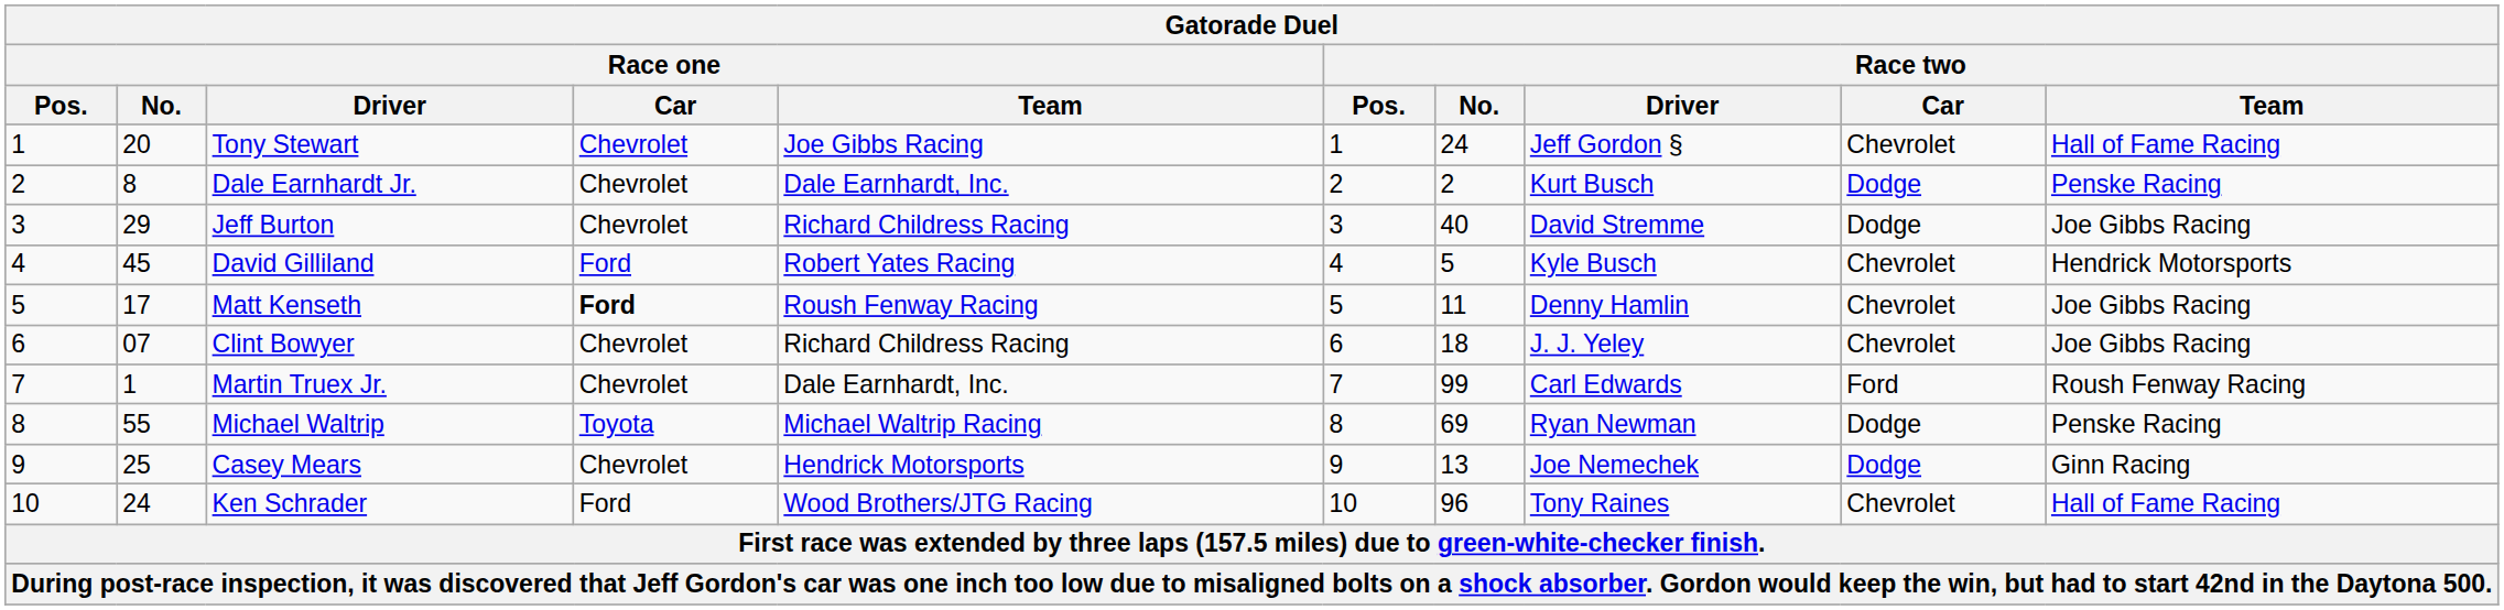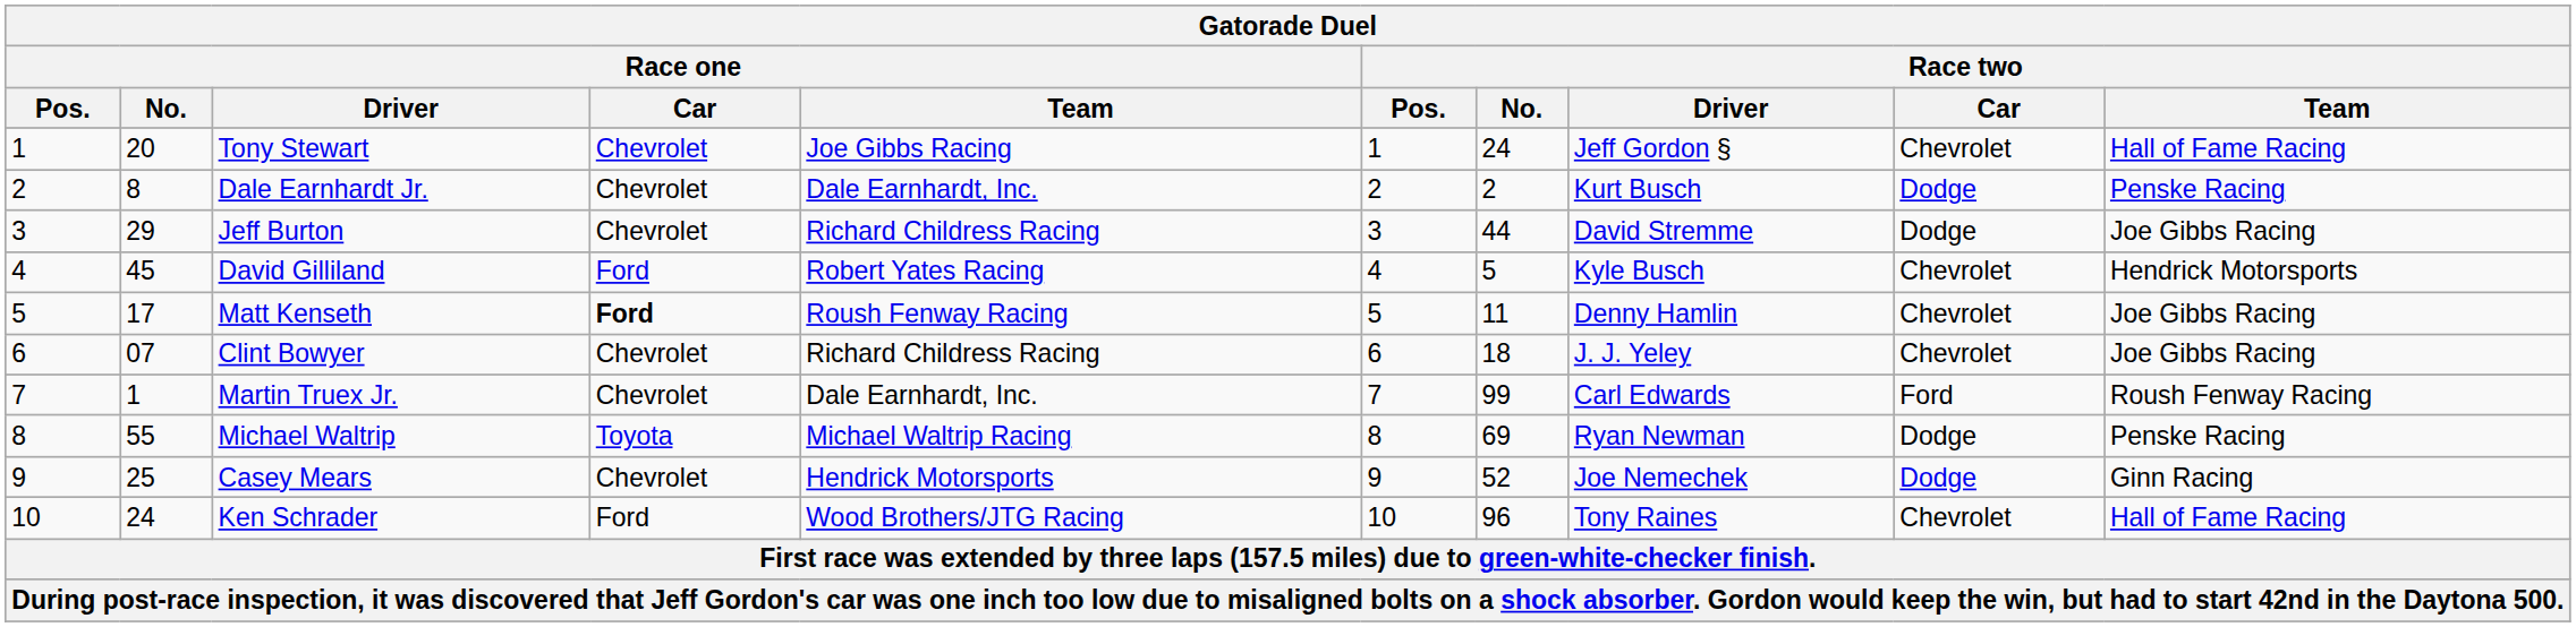 <table class="wikitable" style="font-size:85%">
 <tr>
 <th colspan=10>Gatorade Duel</th>
 </tr>
 <tr>
 <th colspan=5>Race one</th>
 <th colspan=5>Race two</th>
 </tr>
 <tr>
 <th>Pos.</th>
 <th>No.</th>
 <th>Driver</th>
 <th>Car</th>
 <th>Team</th>
 <th>Pos.</th>
 <th>No.</th>
 <th>Driver</th>
 <th>Car</th>
 <th>Team</th>
 </tr>
 <tr>
 <td>1</td>
 <td>20</td>
 <td><a href='#'>Tony Stewart</a></td>
 <td><a href='#'>Chevrolet</a></td>
 <td><a href='#'>Joe Gibbs Racing</a></td>
 <td>1</td>
 <td>24</td>
 <td><a href='#'>Jeff Gordon</a> §</td>
 <td>Chevrolet</td>
 <td><a href='#'>Hall of Fame Racing</a></td>
 </tr>
 <tr>
 <td>2</td>
 <td>8</td>
 <td><a href='#'>Dale Earnhardt Jr.</a></td>
 <td>Chevrolet</td>
 <td><a href='#'>Dale Earnhardt, Inc.</a></td>
 <td>2</td>
 <td>2</td>
 <td><a href='#'>Kurt Busch</a></td>
 <td><a href='#'>Dodge</a></td>
 <td><a href='#'>Penske Racing</a></td>
 </tr>
 <tr>
 <td>3</td>
 <td>29</td>
 <td><a href='#'>Jeff Burton</a></td>
 <td>Chevrolet</td>
 <td><a href='#'>Richard Childress Racing</a></td>
 <td>3</td>
-<td>40</td>
+<td>44</td>
 <td><a href='#'>David Stremme</a></td>
 <td>Dodge</td>
 <td>Joe Gibbs Racing</td>
 </tr>
 <tr>
 <td>4</td>
 <td>45</td>
 <td><a href='#'>David Gilliland</a></td>
 <td><a href='#'>Ford</a></td>
 <td><a href='#'>Robert Yates Racing</a></td>
 <td>4</td>
 <td>5</td>
 <td><a href='#'>Kyle Busch</a></td>
 <td>Chevrolet</td>
 <td>Hendrick Motorsports</td>
 </tr>
 <tr>
 <td>5</td>
 <td>17</td>
 <td><a href='#'>Matt Kenseth</a></td>
 <td><strong>Ford</strong></td>
 <td><a href='#'>Roush Fenway Racing</a></td>
 <td>5</td>
 <td>11</td>
 <td><a href='#'>Denny Hamlin</a></td>
 <td>Chevrolet</td>
 <td>Joe Gibbs Racing</td>
 </tr>
 <tr>
 <td>6</td>
 <td>07</td>
 <td><a href='#'>Clint Bowyer</a></td>
 <td>Chevrolet</td>
 <td>Richard Childress Racing</td>
 <td>6</td>
 <td>18</td>
 <td><a href='#'>J. J. Yeley</a></td>
 <td>Chevrolet</td>
 <td>Joe Gibbs Racing</td>
 </tr>
 <tr>
 <td>7</td>
 <td>1</td>
 <td><a href='#'>Martin Truex Jr.</a></td>
 <td>Chevrolet</td>
 <td>Dale Earnhardt, Inc.</td>
 <td>7</td>
 <td>99</td>
 <td><a href='#'>Carl Edwards</a></td>
 <td>Ford</td>
 <td>Roush Fenway Racing</td>
 </tr>
 <tr>
 <td>8</td>
 <td>55</td>
 <td><a href='#'>Michael Waltrip</a></td>
 <td><a href='#'>Toyota</a></td>
 <td><a href='#'>Michael Waltrip Racing</a></td>
 <td>8</td>
 <td>69</td>
 <td><a href='#'>Ryan Newman</a></td>
 <td>Dodge</td>
 <td>Penske Racing</td>
 </tr>
 <tr>
 <td>9</td>
 <td>25</td>
 <td><a href='#'>Casey Mears</a></td>
 <td>Chevrolet</td>
 <td><a href='#'>Hendrick Motorsports</a></td>
 <td>9</td>
-<td>13</td>
+<td>52</td>
 <td><a href='#'>Joe Nemechek</a></td>
 <td><a href='#'>Dodge</a></td>
 <td>Ginn Racing</td>
 </tr>
 <tr>
 <td>10</td>
 <td>24</td>
 <td><a href='#'>Ken Schrader</a></td>
 <td>Ford</td>
 <td><a href='#'>Wood Brothers/JTG Racing</a></td>
 <td>10</td>
 <td>96</td>
 <td><a href='#'>Tony Raines</a></td>
 <td>Chevrolet</td>
 <td><a href='#'>Hall of Fame Racing</a></td>
 </tr>
 <tr>
 <th colspan=10>First race was extended by three laps (157.5 miles) due to <a href='#'>green-white-checker finish</a>.</th>
 </tr>
 <tr>
 <th colspan=10>During post-race inspection, it was discovered that Jeff Gordon's car was one inch too low due to misaligned bolts on a <a href='#'>shock absorber</a>.  Gordon would keep the win, but had to start 42nd in the Daytona 500.</th>
 </tr>
 </table>
